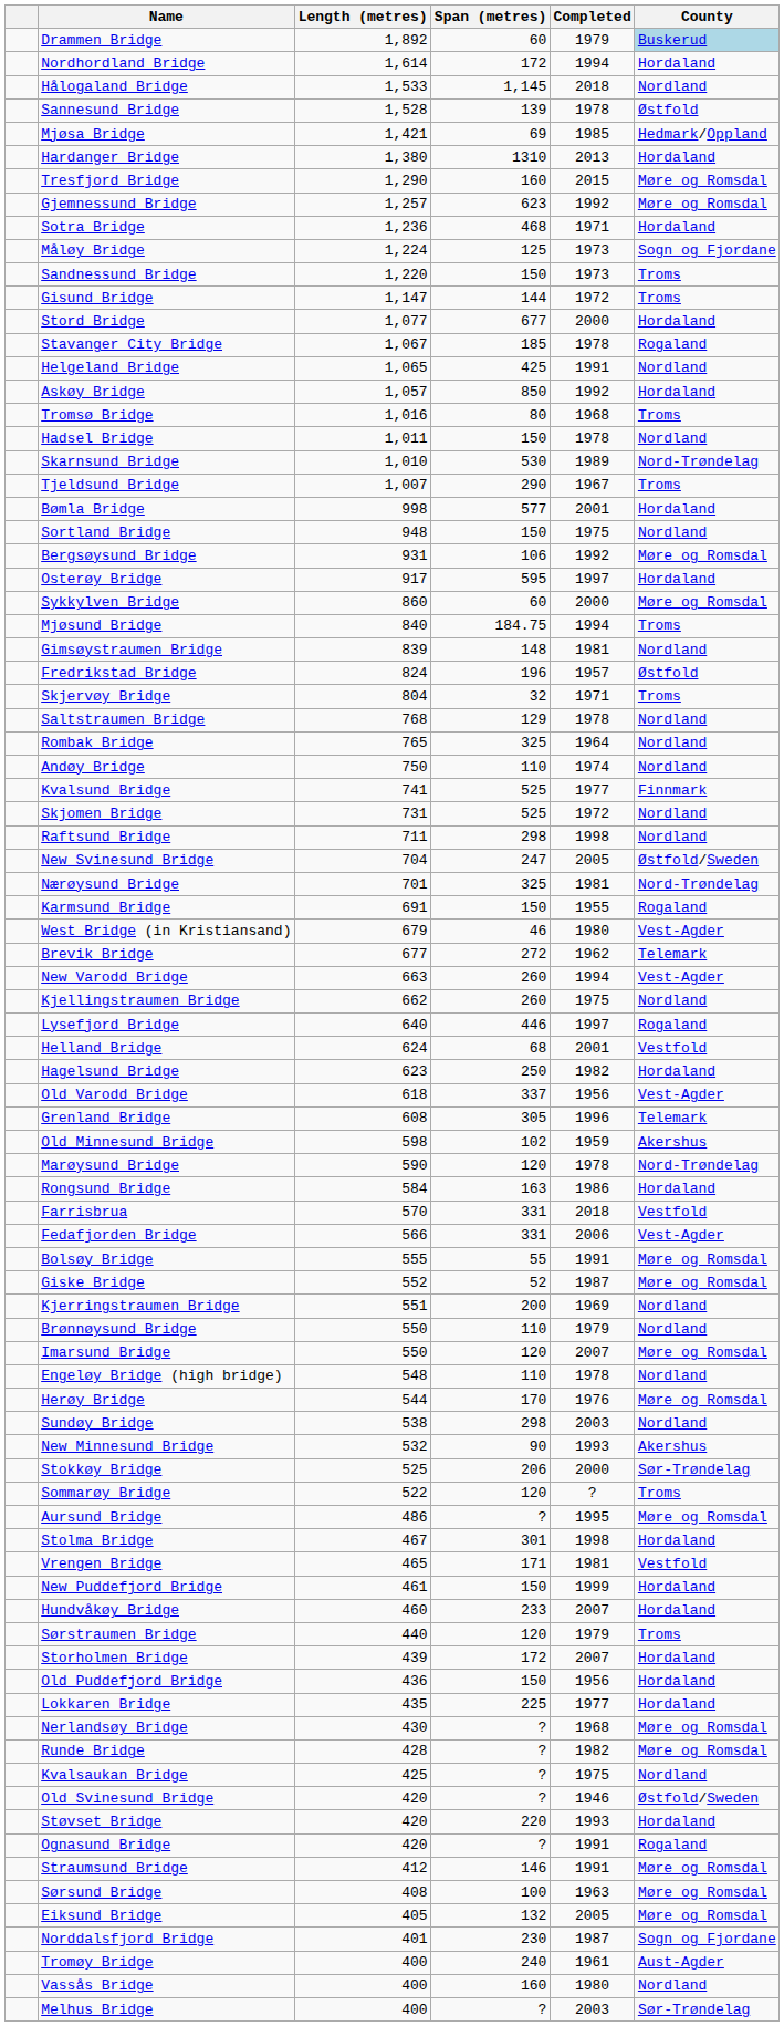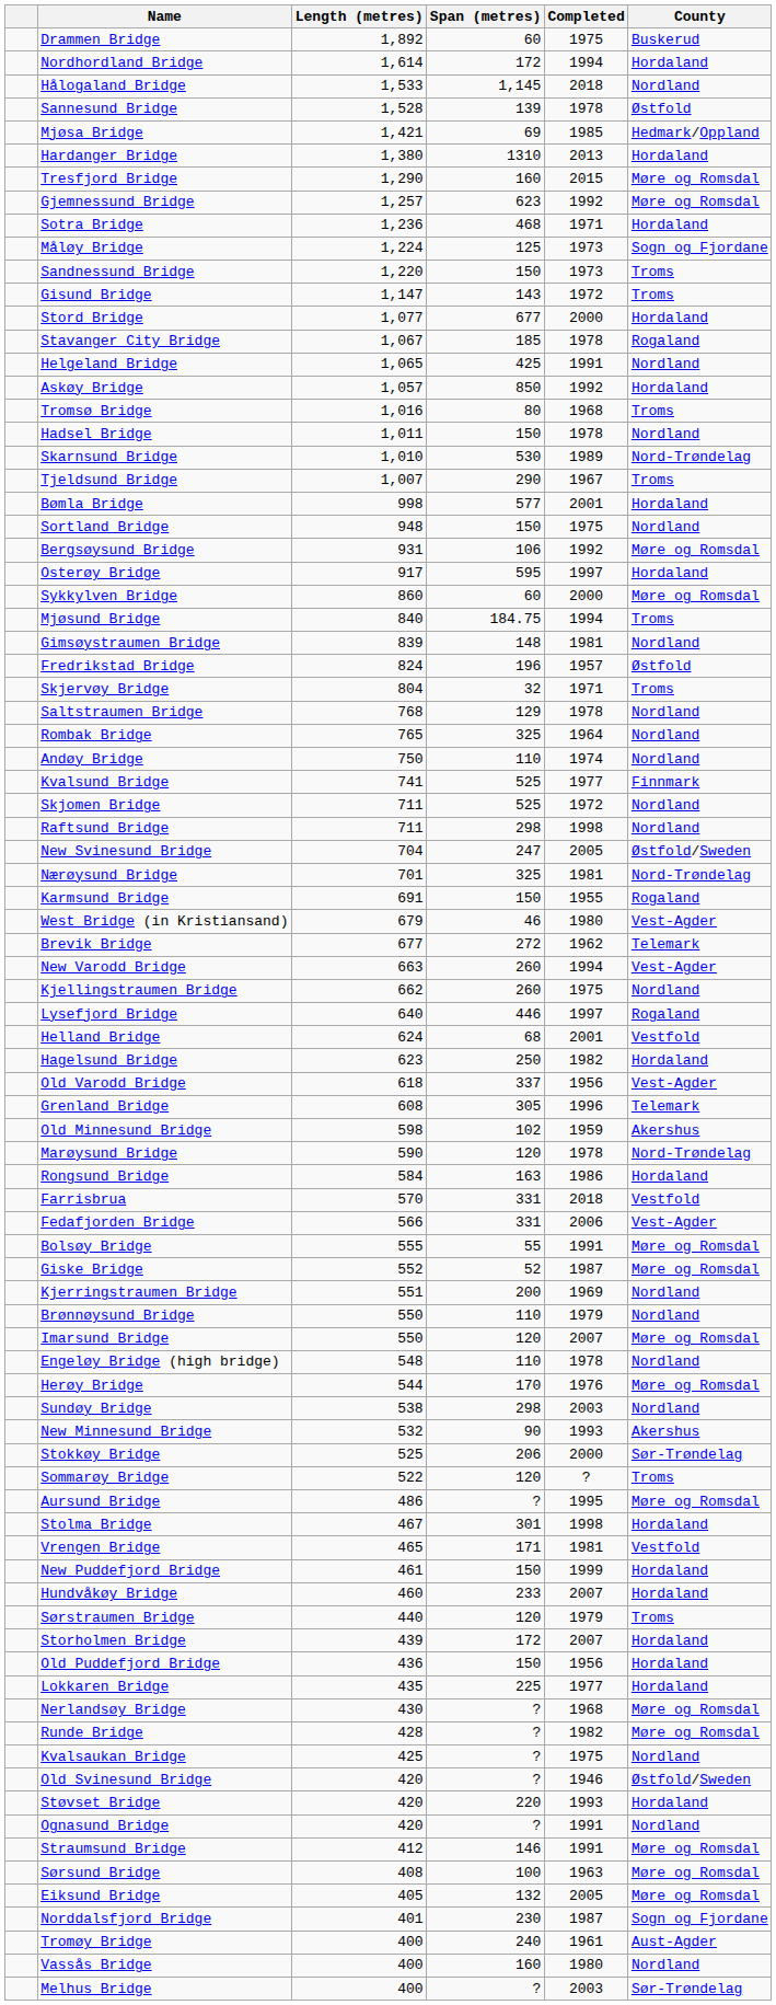 <table class="wikitable sortable">
 <tr>
 <th align="left">   </th>
 <th align="left">Name</th>
 <th>Length (metres)</th>
 <th>Span (metres)</th>
 <th>Completed</th>
 <th align="left">County</th>
 </tr>
 <tr>
 <td></td>
 <td><a href='#'>Drammen Bridge</a></td>
 <td align="right">1,892</td>
 <td align="right">60</td>
-<td align="center">1979</td>
-<td style="background: lightblue;"><a href='#'>Buskerud</a></td>
+<td align="center">1975</td>
+<td><a href='#'>Buskerud</a></td>
 </tr>
 <tr>
 <td></td>
 <td><a href='#'>Nordhordland Bridge</a></td>
 <td align="right">1,614</td>
 <td align="right">172</td>
 <td align="center">1994</td>
 <td><a href='#'>Hordaland</a></td>
 </tr>
 <tr>
 <td></td>
 <td><a href='#'>Hålogaland Bridge</a></td>
 <td align="right">1,533</td>
 <td align="right">1,145</td>
 <td align="center">2018</td>
 <td><a href='#'>Nordland</a></td>
 </tr>
 <tr>
 <td></td>
 <td><a href='#'>Sannesund Bridge</a></td>
 <td align="right">1,528</td>
 <td align="right">139</td>
 <td align="center">1978</td>
 <td><a href='#'>Østfold</a></td>
 </tr>
 <tr>
 <td></td>
 <td><a href='#'>Mjøsa Bridge</a></td>
 <td align="right">1,421</td>
 <td align="right">69</td>
 <td align="center">1985</td>
 <td><a href='#'>Hedmark</a>/<a href='#'>Oppland</a></td>
 </tr>
 <tr>
 <td></td>
 <td><a href='#'>Hardanger Bridge</a></td>
 <td align="right">1,380</td>
 <td align="right">1310</td>
 <td align="center">2013</td>
 <td><a href='#'>Hordaland</a></td>
 </tr>
 <tr>
 <td></td>
 <td><a href='#'>Tresfjord Bridge</a></td>
 <td align="right">1,290</td>
 <td align="right">160</td>
 <td align="center">2015</td>
 <td><a href='#'>Møre og Romsdal</a></td>
 </tr>
 <tr>
 <td></td>
 <td><a href='#'>Gjemnessund Bridge</a></td>
 <td align="right">1,257</td>
 <td align="right">623</td>
 <td align="center">1992</td>
 <td><a href='#'>Møre og Romsdal</a></td>
 </tr>
 <tr>
 <td></td>
 <td><a href='#'>Sotra Bridge</a></td>
 <td align="right">1,236</td>
 <td align="right">468</td>
 <td align="center">1971</td>
 <td><a href='#'>Hordaland</a></td>
 </tr>
 <tr>
 <td></td>
 <td><a href='#'>Måløy Bridge</a></td>
 <td align="right">1,224</td>
 <td align="right">125</td>
 <td align="center">1973</td>
 <td><a href='#'>Sogn og Fjordane</a></td>
 </tr>
 <tr>
 <td></td>
 <td><a href='#'>Sandnessund Bridge</a></td>
 <td align="right">1,220</td>
 <td align="right">150</td>
 <td align="center">1973</td>
 <td><a href='#'>Troms</a></td>
 </tr>
 <tr>
 <td></td>
 <td><a href='#'>Gisund Bridge</a></td>
 <td align="right">1,147</td>
-<td align="right">144</td>
+<td align="right">143</td>
 <td align="center">1972</td>
 <td><a href='#'>Troms</a></td>
 </tr>
 <tr>
 <td></td>
 <td><a href='#'>Stord Bridge</a></td>
 <td align="right">1,077</td>
 <td align="right">677</td>
 <td align="center">2000</td>
 <td><a href='#'>Hordaland</a></td>
 </tr>
 <tr>
 <td></td>
 <td><a href='#'>Stavanger City Bridge</a></td>
 <td align="right">1,067</td>
 <td align="right">185</td>
 <td align="center">1978</td>
 <td><a href='#'>Rogaland</a></td>
 </tr>
 <tr>
 <td></td>
 <td><a href='#'>Helgeland Bridge</a></td>
 <td align="right">1,065</td>
 <td align="right">425</td>
 <td align="center">1991</td>
 <td><a href='#'>Nordland</a></td>
 </tr>
 <tr>
 <td></td>
 <td><a href='#'>Askøy Bridge</a></td>
 <td align="right">1,057</td>
 <td align="right">850</td>
 <td align="center">1992</td>
 <td><a href='#'>Hordaland</a></td>
 </tr>
 <tr>
 <td></td>
 <td><a href='#'>Tromsø Bridge</a></td>
 <td align="right">1,016</td>
 <td align="right">80</td>
 <td align="center">1968</td>
 <td><a href='#'>Troms</a></td>
 </tr>
 <tr>
 <td></td>
 <td><a href='#'>Hadsel Bridge</a></td>
 <td align="right">1,011</td>
 <td align="right">150</td>
 <td align="center">1978</td>
 <td><a href='#'>Nordland</a></td>
 </tr>
 <tr>
 <td></td>
 <td><a href='#'>Skarnsund Bridge</a></td>
 <td align="right">1,010</td>
 <td align="right">530</td>
 <td align="center">1989</td>
 <td><a href='#'>Nord-Trøndelag</a></td>
 </tr>
 <tr>
 <td></td>
 <td><a href='#'>Tjeldsund Bridge</a></td>
 <td align="right">1,007</td>
 <td align="right">290</td>
 <td align="center">1967</td>
 <td><a href='#'>Troms</a></td>
 </tr>
 <tr>
 <td></td>
 <td><a href='#'>Bømla Bridge</a></td>
 <td align="right">998</td>
 <td align="right">577</td>
 <td align="center">2001</td>
 <td><a href='#'>Hordaland</a></td>
 </tr>
 <tr>
 <td></td>
 <td><a href='#'>Sortland Bridge</a></td>
 <td align="right">948</td>
 <td align="right">150</td>
 <td align="center">1975</td>
 <td><a href='#'>Nordland</a></td>
 </tr>
 <tr>
 <td></td>
 <td><a href='#'>Bergsøysund Bridge</a></td>
 <td align="right">931</td>
 <td align="right">106</td>
 <td align="center">1992</td>
 <td><a href='#'>Møre og Romsdal</a></td>
 </tr>
 <tr>
 <td></td>
 <td><a href='#'>Osterøy Bridge</a></td>
 <td align="right">917</td>
 <td align="right">595</td>
 <td align="center">1997</td>
 <td><a href='#'>Hordaland</a></td>
 </tr>
 <tr>
 <td></td>
 <td><a href='#'>Sykkylven Bridge</a></td>
 <td align="right">860</td>
 <td align="right">60</td>
 <td align="center">2000</td>
 <td><a href='#'>Møre og Romsdal</a></td>
 </tr>
 <tr>
 <td></td>
 <td><a href='#'>Mjøsund Bridge</a></td>
 <td align="right">840</td>
 <td align="right">184.75</td>
 <td align="center">1994</td>
 <td><a href='#'>Troms</a></td>
 </tr>
 <tr>
 <td></td>
 <td><a href='#'>Gimsøystraumen Bridge</a></td>
 <td align="right">839</td>
 <td align="right">148</td>
 <td align="center">1981</td>
 <td><a href='#'>Nordland</a></td>
 </tr>
 <tr>
 <td></td>
 <td><a href='#'>Fredrikstad Bridge</a></td>
 <td align="right">824</td>
 <td align="right">196</td>
 <td align="center">1957</td>
 <td><a href='#'>Østfold</a></td>
 </tr>
 <tr>
 <td></td>
 <td><a href='#'>Skjervøy Bridge</a></td>
 <td align="right">804</td>
 <td align="right">32</td>
 <td align="center">1971</td>
 <td><a href='#'>Troms</a></td>
 </tr>
 <tr>
 <td></td>
 <td><a href='#'>Saltstraumen Bridge</a></td>
 <td align="right">768</td>
 <td align="right">129</td>
 <td align="center">1978</td>
 <td><a href='#'>Nordland</a></td>
 </tr>
 <tr>
 <td></td>
 <td><a href='#'>Rombak Bridge</a></td>
 <td align="right">765</td>
 <td align="right">325</td>
 <td align="center">1964</td>
 <td><a href='#'>Nordland</a></td>
 </tr>
 <tr>
 <td></td>
 <td><a href='#'>Andøy Bridge</a></td>
 <td align="right">750</td>
 <td align="right">110</td>
 <td align="center">1974</td>
 <td><a href='#'>Nordland</a></td>
 </tr>
 <tr>
 <td></td>
 <td><a href='#'>Kvalsund Bridge</a></td>
 <td align="right">741</td>
 <td align="right">525</td>
 <td align="center">1977</td>
 <td><a href='#'>Finnmark</a></td>
 </tr>
 <tr>
 <td></td>
 <td><a href='#'>Skjomen Bridge</a></td>
-<td align="right">731</td>
+<td align="right">711</td>
 <td align="right">525</td>
 <td align="center">1972</td>
 <td><a href='#'>Nordland</a></td>
 </tr>
 <tr>
 <td></td>
 <td><a href='#'>Raftsund Bridge</a></td>
 <td align="right">711</td>
 <td align="right">298</td>
 <td align="center">1998</td>
 <td><a href='#'>Nordland</a></td>
 </tr>
 <tr>
 <td></td>
 <td><a href='#'>New Svinesund Bridge</a></td>
 <td align="right">704</td>
 <td align="right">247</td>
 <td align="center">2005</td>
 <td><a href='#'>Østfold</a>/<a href='#'>Sweden</a></td>
 </tr>
 <tr>
 <td></td>
 <td><a href='#'>Nærøysund Bridge</a></td>
 <td align="right">701</td>
 <td align="right">325</td>
 <td align="center">1981</td>
 <td><a href='#'>Nord-Trøndelag</a></td>
 </tr>
 <tr>
 <td></td>
 <td><a href='#'>Karmsund Bridge</a></td>
 <td align="right">691</td>
 <td align="right">150</td>
 <td align="center">1955</td>
 <td><a href='#'>Rogaland</a></td>
 </tr>
 <tr>
 <td></td>
 <td><a href='#'>West Bridge</a> (in Kristiansand)</td>
 <td align="right">679</td>
 <td align="right">46</td>
 <td align="center">1980</td>
 <td><a href='#'>Vest-Agder</a></td>
 </tr>
 <tr>
 <td></td>
 <td><a href='#'>Brevik Bridge</a></td>
 <td align="right">677</td>
 <td align="right">272</td>
 <td align="center">1962</td>
 <td><a href='#'>Telemark</a></td>
 </tr>
 <tr>
 <td></td>
 <td><a href='#'>New Varodd Bridge</a></td>
 <td align="right">663</td>
 <td align="right">260</td>
 <td align="center">1994</td>
 <td><a href='#'>Vest-Agder</a></td>
 </tr>
 <tr>
 <td></td>
 <td><a href='#'>Kjellingstraumen Bridge</a></td>
 <td align="right">662</td>
 <td align="right">260</td>
 <td align="center">1975</td>
 <td><a href='#'>Nordland</a></td>
 </tr>
 <tr>
 <td></td>
 <td><a href='#'>Lysefjord Bridge</a></td>
 <td align="right">640</td>
 <td align="right">446</td>
 <td align="center">1997</td>
 <td><a href='#'>Rogaland</a></td>
 </tr>
 <tr>
 <td></td>
 <td><a href='#'>Helland Bridge</a></td>
 <td align="right">624</td>
 <td align="right">68</td>
 <td align="center">2001</td>
 <td><a href='#'>Vestfold</a></td>
 </tr>
 <tr>
 <td></td>
 <td><a href='#'>Hagelsund Bridge</a></td>
 <td align="right">623</td>
 <td align="right">250</td>
 <td align="center">1982 </td>
 <td><a href='#'>Hordaland</a></td>
 </tr>
 <tr>
 <td></td>
 <td><a href='#'>Old Varodd Bridge</a></td>
 <td align="right">618</td>
 <td align="right">337</td>
 <td align="center">1956</td>
 <td><a href='#'>Vest-Agder</a></td>
 </tr>
 <tr>
 <td></td>
 <td><a href='#'>Grenland Bridge</a></td>
 <td align="right">608</td>
 <td align="right">305</td>
 <td align="center">1996</td>
 <td><a href='#'>Telemark</a></td>
 </tr>
 <tr>
 <td></td>
 <td><a href='#'>Old Minnesund Bridge</a></td>
 <td align="right">598</td>
 <td align="right">102</td>
 <td align="center">1959</td>
 <td><a href='#'>Akershus</a></td>
 </tr>
 <tr>
 <td></td>
 <td><a href='#'>Marøysund Bridge</a></td>
 <td align="right">590</td>
 <td align="right">120</td>
 <td align="center">1978</td>
 <td><a href='#'>Nord-Trøndelag</a></td>
 </tr>
 <tr>
 <td></td>
 <td><a href='#'>Rongsund Bridge</a></td>
 <td align="right">584</td>
 <td align="right">163</td>
 <td align="center">1986</td>
 <td><a href='#'>Hordaland</a></td>
 </tr>
 <tr>
 <td></td>
 <td><a href='#'>Farrisbrua</a></td>
 <td align="right">570</td>
 <td align="right">331</td>
 <td align="center">2018</td>
 <td><a href='#'>Vestfold</a></td>
 </tr>
 <tr>
 <td></td>
 <td><a href='#'>Fedafjorden Bridge</a></td>
 <td align="right">566</td>
 <td align="right">331</td>
 <td align="center">2006</td>
 <td><a href='#'>Vest-Agder</a></td>
 </tr>
 <tr>
 <td></td>
 <td><a href='#'>Bolsøy Bridge</a></td>
 <td align="right">555</td>
 <td align="right">55</td>
 <td align="center">1991</td>
 <td><a href='#'>Møre og Romsdal</a></td>
 </tr>
 <tr>
 <td></td>
 <td><a href='#'>Giske Bridge</a></td>
 <td align="right">552</td>
 <td align="right">52</td>
 <td align="center">1987</td>
 <td><a href='#'>Møre og Romsdal</a></td>
 </tr>
 <tr>
 <td></td>
 <td><a href='#'>Kjerringstraumen Bridge</a></td>
 <td align="right">551</td>
 <td align="right">200</td>
 <td align="center">1969</td>
 <td><a href='#'>Nordland</a></td>
 </tr>
 <tr>
 <td></td>
 <td><a href='#'>Brønnøysund Bridge</a></td>
 <td align="right">550</td>
 <td align="right">110</td>
 <td align="center">1979</td>
 <td><a href='#'>Nordland</a></td>
 </tr>
 <tr>
 <td></td>
 <td><a href='#'>Imarsund Bridge</a></td>
 <td align="right">550</td>
 <td align="right">120</td>
 <td align="center">2007</td>
 <td><a href='#'>Møre og Romsdal</a></td>
 </tr>
 <tr>
 <td></td>
 <td><a href='#'>Engeløy Bridge</a> (high bridge)</td>
 <td align="right">548</td>
 <td align="right">110</td>
 <td align="center">1978</td>
 <td><a href='#'>Nordland</a></td>
 </tr>
 <tr>
 <td></td>
 <td><a href='#'>Herøy Bridge</a></td>
 <td align="right">544</td>
 <td align="right">170</td>
 <td align="center">1976</td>
 <td><a href='#'>Møre og Romsdal</a></td>
 </tr>
 <tr>
 <td></td>
 <td><a href='#'>Sundøy Bridge</a></td>
 <td align="right">538</td>
 <td align="right">298</td>
 <td align="center">2003</td>
 <td><a href='#'>Nordland</a></td>
 </tr>
 <tr>
 <td></td>
 <td><a href='#'>New Minnesund Bridge</a></td>
 <td align="right">532</td>
 <td align="right">90</td>
 <td align="center">1993</td>
 <td><a href='#'>Akershus</a></td>
 </tr>
 <tr>
 <td></td>
 <td><a href='#'>Stokkøy Bridge</a></td>
 <td align="right">525</td>
 <td align="right">206</td>
 <td align="center">2000</td>
 <td><a href='#'>Sør-Trøndelag</a></td>
 </tr>
 <tr>
 <td></td>
 <td><a href='#'>Sommarøy Bridge</a></td>
 <td align="right">522</td>
 <td align="right">120</td>
 <td align="center">?</td>
 <td><a href='#'>Troms</a></td>
 </tr>
 <tr>
 <td></td>
 <td><a href='#'>Aursund Bridge</a></td>
 <td align="right">486</td>
 <td align="right">?</td>
 <td align="center">1995</td>
 <td><a href='#'>Møre og Romsdal</a></td>
 </tr>
 <tr>
 <td></td>
 <td><a href='#'>Stolma Bridge</a></td>
 <td align="right">467</td>
 <td align="right">301</td>
 <td align="center">1998</td>
 <td><a href='#'>Hordaland</a></td>
 </tr>
 <tr>
 <td></td>
 <td><a href='#'>Vrengen Bridge</a></td>
 <td align="right">465</td>
 <td align="right">171</td>
 <td align="center">1981</td>
 <td><a href='#'>Vestfold</a></td>
 </tr>
 <tr>
 <td></td>
 <td><a href='#'>New Puddefjord Bridge</a></td>
 <td align="right">461</td>
 <td align="right">150</td>
 <td align="center">1999</td>
 <td><a href='#'>Hordaland</a></td>
 </tr>
 <tr>
 <td></td>
 <td><a href='#'>Hundvåkøy Bridge</a></td>
 <td align="right">460</td>
 <td align="right">233</td>
 <td align="center">2007</td>
 <td><a href='#'>Hordaland</a></td>
 </tr>
 <tr>
 <td></td>
 <td><a href='#'>Sørstraumen Bridge</a></td>
 <td align="right">440</td>
 <td align="right">120</td>
 <td align="center">1979</td>
 <td><a href='#'>Troms</a></td>
 </tr>
 <tr>
 <td></td>
 <td><a href='#'>Storholmen Bridge</a></td>
 <td align="right">439</td>
 <td align="right">172</td>
 <td align="center">2007</td>
 <td><a href='#'>Hordaland</a></td>
 </tr>
 <tr>
 <td></td>
 <td><a href='#'>Old Puddefjord Bridge</a></td>
 <td align="right">436</td>
 <td align="right">150</td>
 <td align="center">1956</td>
 <td><a href='#'>Hordaland</a></td>
 </tr>
 <tr>
 <td></td>
 <td><a href='#'>Lokkaren Bridge</a></td>
 <td align="right">435</td>
 <td align="right">225</td>
 <td align="center">1977</td>
 <td><a href='#'>Hordaland</a></td>
 </tr>
 <tr>
 <td></td>
 <td><a href='#'>Nerlandsøy Bridge</a></td>
 <td align="right">430</td>
 <td align="right">?</td>
 <td align="center">1968</td>
 <td><a href='#'>Møre og Romsdal</a></td>
 </tr>
 <tr>
 <td></td>
 <td><a href='#'>Runde Bridge</a></td>
 <td align="right">428</td>
 <td align="right">?</td>
 <td align="center">1982</td>
 <td><a href='#'>Møre og Romsdal</a></td>
 </tr>
 <tr>
 <td></td>
 <td><a href='#'>Kvalsaukan Bridge</a></td>
 <td align="right">425</td>
 <td align="right">?</td>
 <td align="center">1975</td>
 <td><a href='#'>Nordland</a></td>
 </tr>
 <tr>
 <td></td>
 <td><a href='#'>Old Svinesund Bridge</a></td>
 <td align="right">420</td>
 <td align="right">?</td>
 <td align="center">1946</td>
 <td><a href='#'>Østfold</a>/<a href='#'>Sweden</a></td>
 </tr>
 <tr>
 <td></td>
 <td><a href='#'>Støvset Bridge</a></td>
 <td align="right">420</td>
 <td align="right">220</td>
 <td align="center">1993</td>
 <td><a href='#'>Hordaland</a></td>
 </tr>
 <tr>
 <td></td>
 <td><a href='#'>Ognasund Bridge</a></td>
 <td align="right">420</td>
 <td align="right">?</td>
 <td align="center">1991</td>
-<td><a href='#'>Rogaland</a></td>
+<td><a href='#'>Nordland</a></td>
 </tr>
 <tr>
 <td></td>
 <td><a href='#'>Straumsund Bridge</a></td>
 <td align="right">412</td>
 <td align="right">146</td>
 <td align="center">1991</td>
 <td><a href='#'>Møre og Romsdal</a></td>
 </tr>
 <tr>
 <td></td>
 <td><a href='#'>Sørsund Bridge</a></td>
 <td align="right">408</td>
 <td align="right">100</td>
 <td align="center">1963</td>
 <td><a href='#'>Møre og Romsdal</a></td>
 </tr>
 <tr>
 <td></td>
 <td><a href='#'>Eiksund Bridge</a></td>
 <td align="right">405</td>
 <td align="right">132</td>
 <td align="center">2005</td>
 <td><a href='#'>Møre og Romsdal</a></td>
 </tr>
 <tr>
 <td></td>
 <td><a href='#'>Norddalsfjord Bridge</a></td>
 <td align="right">401</td>
 <td align="right">230</td>
 <td align="center">1987</td>
 <td><a href='#'>Sogn og Fjordane</a></td>
 </tr>
 <tr>
 <td></td>
 <td><a href='#'>Tromøy Bridge</a></td>
 <td align="right">400</td>
 <td align="right">240</td>
 <td align="center">1961</td>
 <td><a href='#'>Aust-Agder</a></td>
 </tr>
 <tr>
 <td></td>
 <td><a href='#'>Vassås Bridge</a></td>
 <td align="right">400</td>
 <td align="right">160</td>
 <td align="center">1980</td>
 <td><a href='#'>Nordland</a></td>
 </tr>
 <tr>
 <td></td>
 <td><a href='#'>Melhus Bridge</a></td>
 <td align="right">400</td>
 <td align="right">?</td>
 <td align="center">2003</td>
 <td><a href='#'>Sør-Trøndelag</a></td>
 </tr>
 </table>
